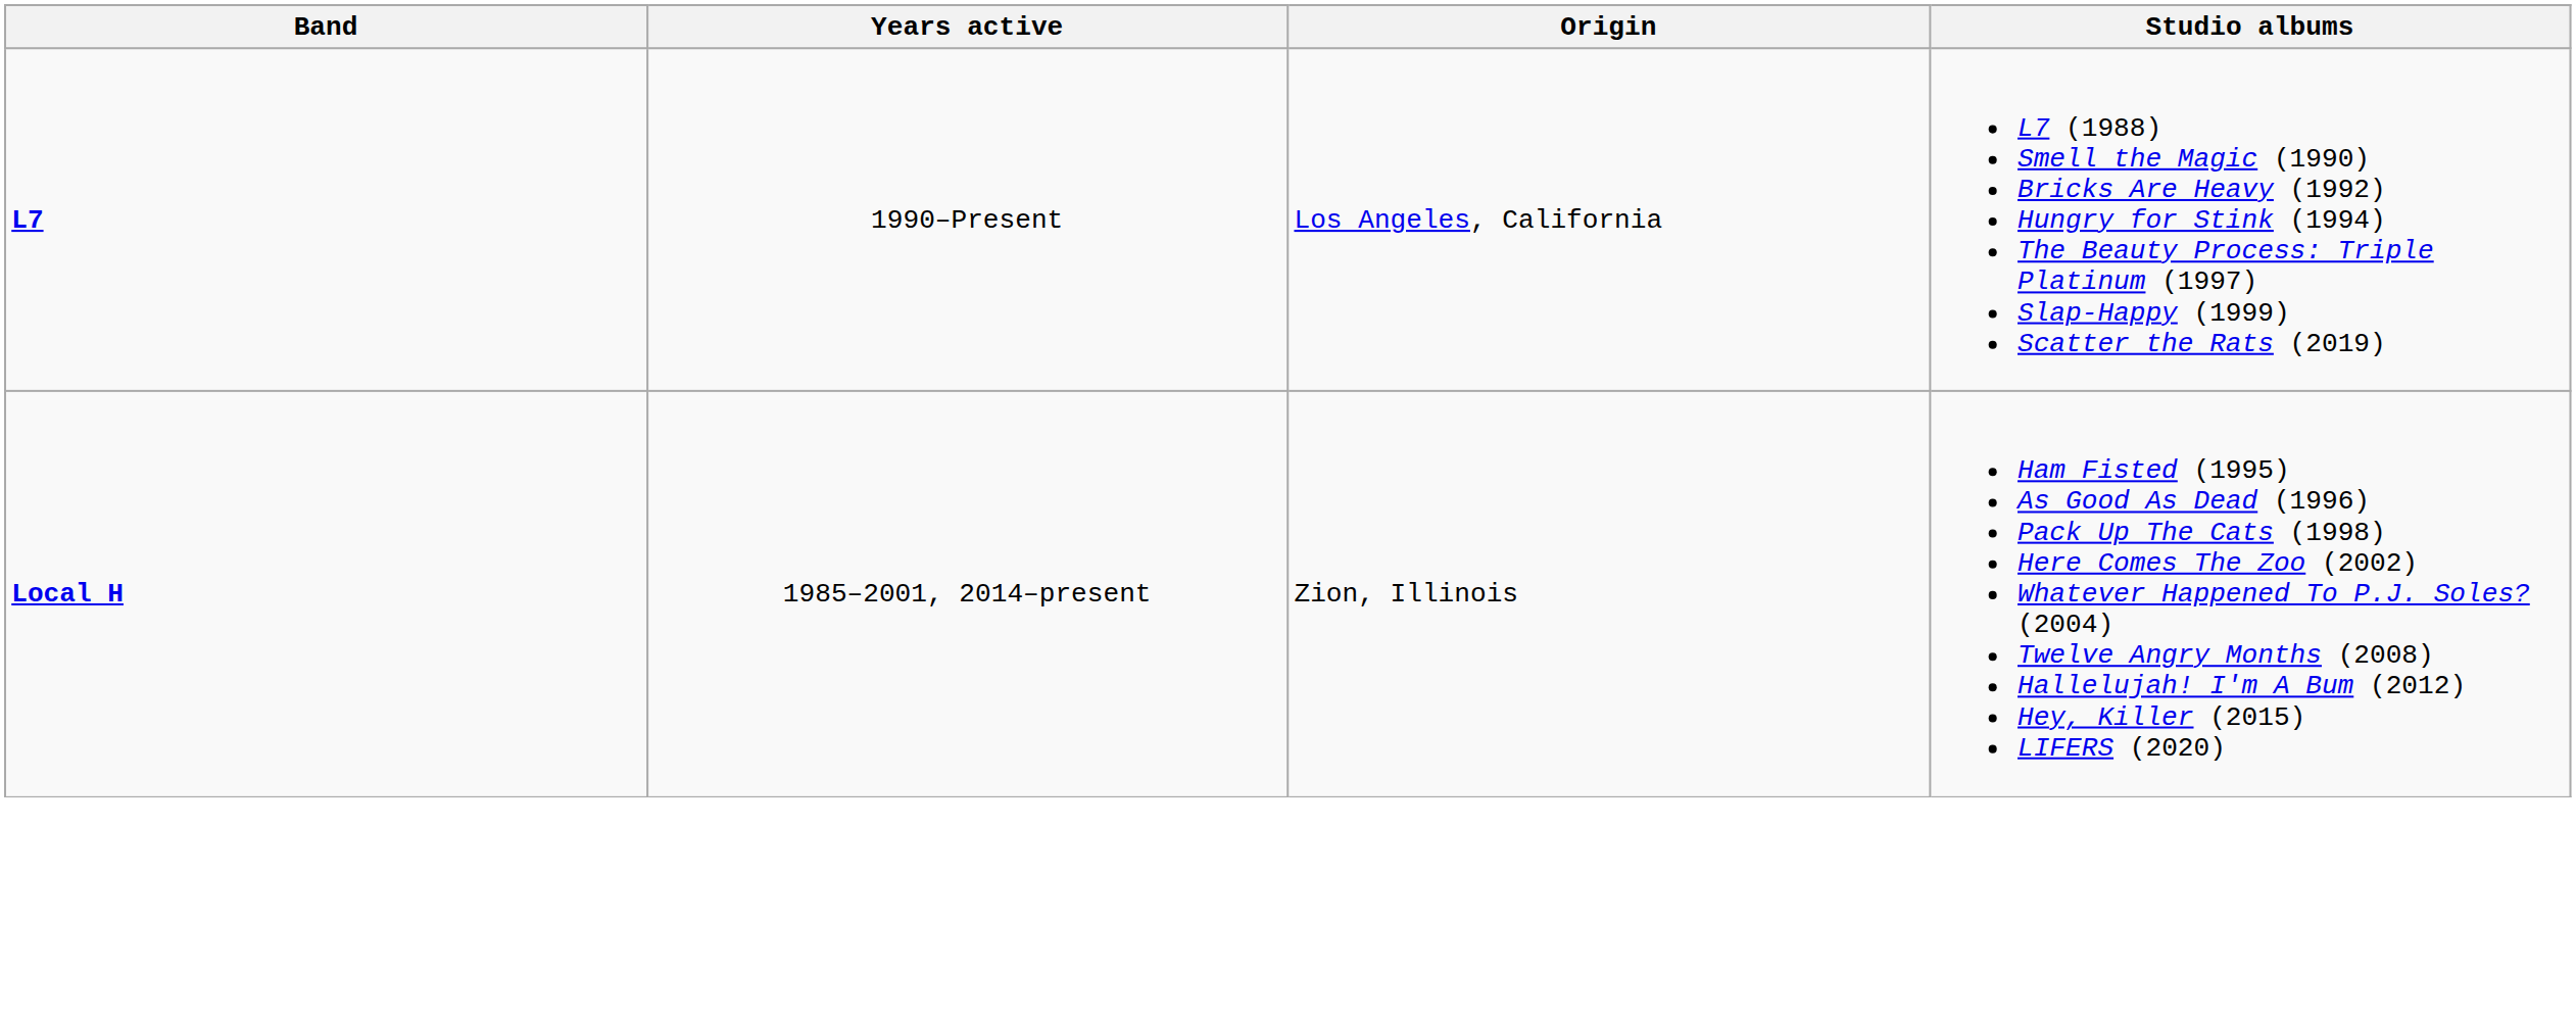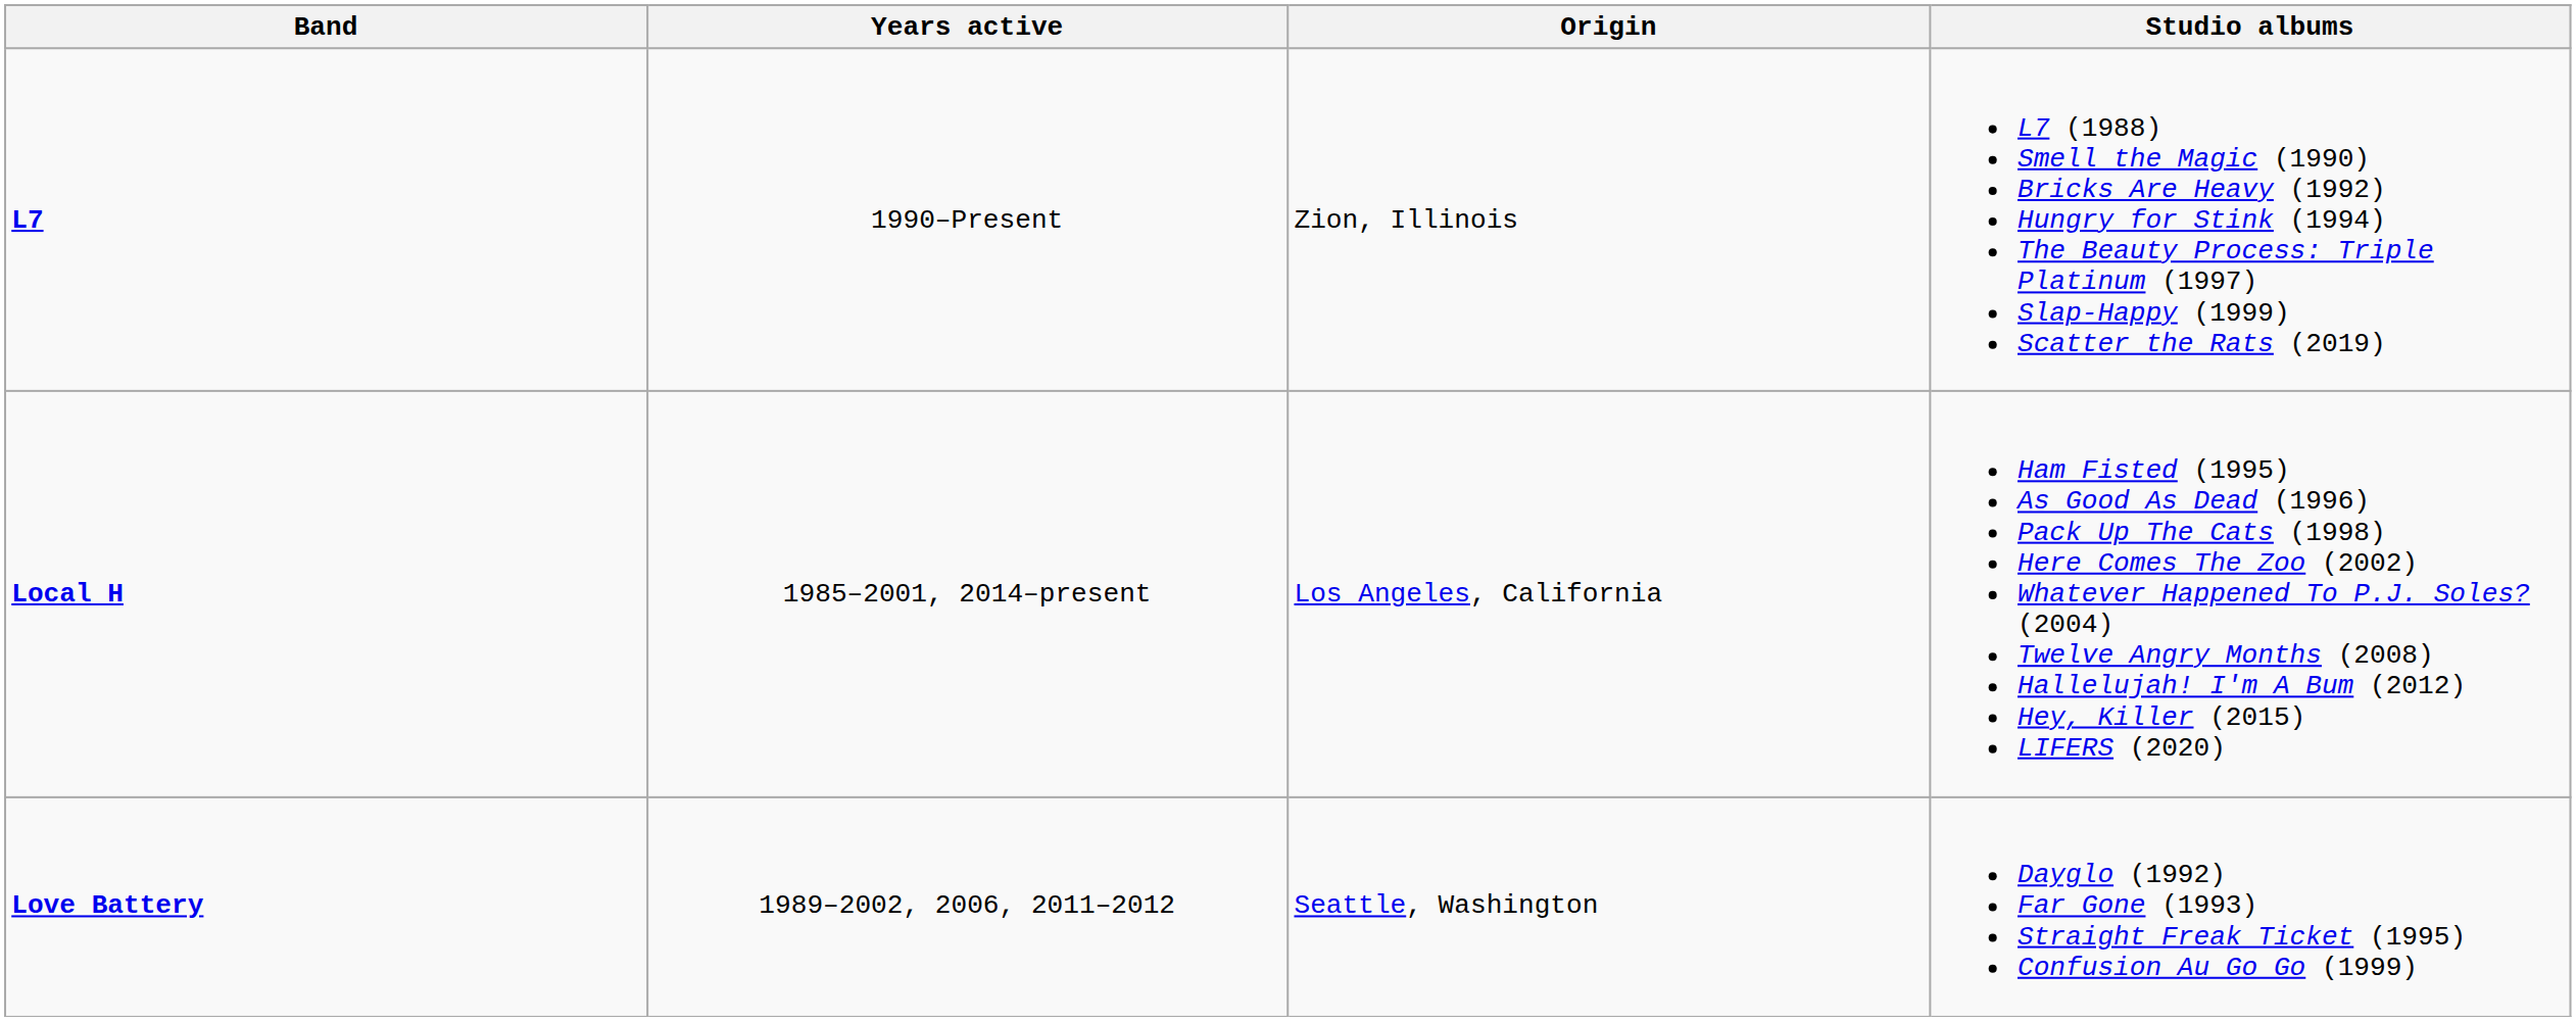 <table class="wikitable sortable">
 <tr>
 <th style="width:15%;">Band</th>
 <th style="width:15%;">Years active</th>
 <th style="width:15%;">Origin</th>
 <th style="width:15%;">Studio albums</th>
 </tr>
 <tr>
 <td><strong><a href='#'>L7</a></strong></td>
 <td style="text-align:center;">1990–Present</td>
-<td><a href='#'>Los Angeles</a>, California</td>
+<td>Zion, Illinois</td>
 <td><br><ul><li><em><a href='#'>L7</a></em> (1988)</li><li><em><a href='#'>Smell the Magic</a></em> (1990)</li><li><em><a href='#'>Bricks Are Heavy</a></em> (1992)</li><li><em><a href='#'>Hungry for Stink</a></em> (1994)</li><li><em><a href='#'>The Beauty Process: Triple Platinum</a></em> (1997)</li><li><em><a href='#'>Slap-Happy</a></em> (1999)</li><li><em><a href='#'>Scatter the Rats</a></em> (2019)</li></ul></td>
 </tr>
 <tr>
 <td><strong><a href='#'>Local H</a></strong></td>
 <td style="text-align:center;">1985–2001, 2014–present</td>
-<td>Zion, Illinois</td>
+<td><a href='#'>Los Angeles</a>, California</td>
 <td><br><ul><li><em><a href='#'>Ham Fisted</a></em> (1995)</li><li><em><a href='#'>As Good As Dead</a></em> (1996)</li><li><em><a href='#'>Pack Up The Cats</a></em> (1998)</li><li><em><a href='#'>Here Comes The Zoo</a></em> (2002)</li><li><em><a href='#'>Whatever Happened To P.J. Soles?</a></em> (2004)</li><li><em><a href='#'>Twelve Angry Months</a></em> (2008)</li><li><em><a href='#'>Hallelujah! I'm A Bum</a></em> (2012)</li><li><em><a href='#'>Hey, Killer</a></em> (2015)</li><li><em><a href='#'>LIFERS</a></em> (2020)</li></ul></td>
 </tr>
+<tr>
+<td><strong><a href='#'>Love Battery</a></strong></td>
+<td style="text-align:center;">1989–2002, 2006, 2011–2012</td>
+<td><a href='#'>Seattle</a>, Washington</td>
+<td><br><ul><li><em><a href='#'>Dayglo</a></em> (1992)</li><li><em><a href='#'>Far Gone</a></em> (1993)</li><li><em><a href='#'>Straight Freak Ticket</a></em> (1995)</li><li><em><a href='#'>Confusion Au Go Go</a></em> (1999)</li></ul></td>
+</tr>
 </table>
